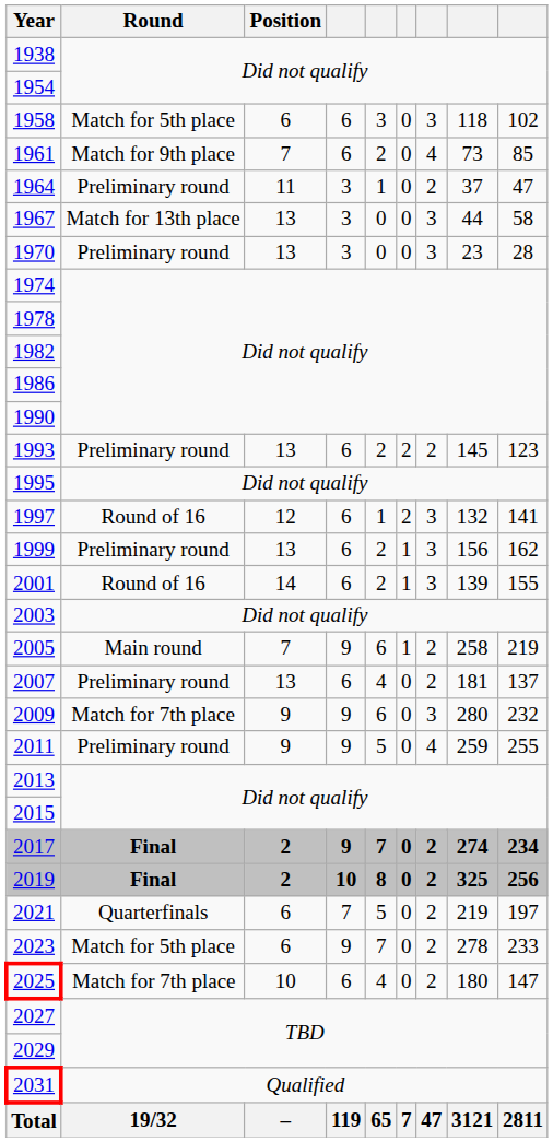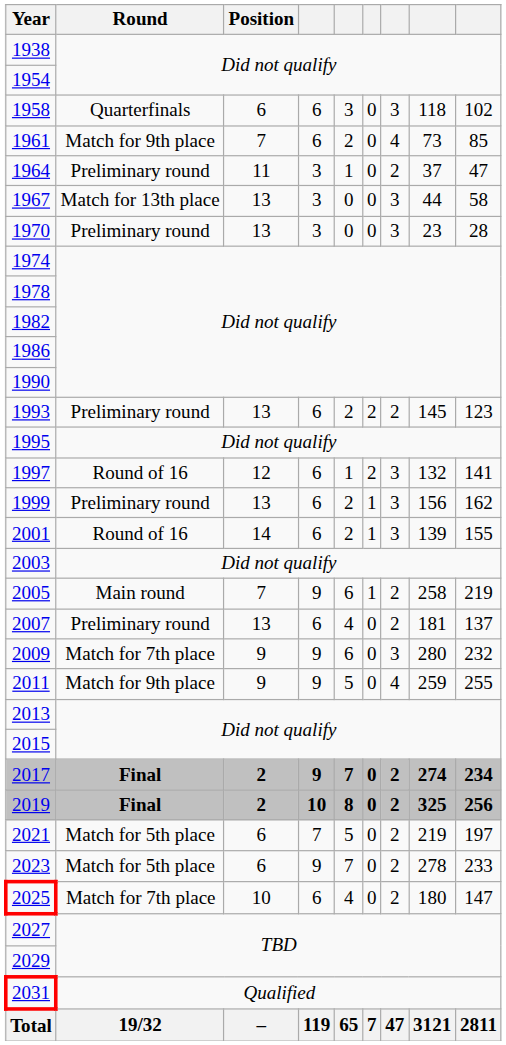 <table class="wikitable sortable mw-datatable sticky-header sort-under" style="text-align: center;">
 <tr>
 <th>Year</th>
 <th>Round</th>
 <th>Position</th>
 <th></th>
 <th></th>
 <th></th>
 <th></th>
 <th></th>
 <th></th>
 </tr>
 <tr>
 <td> <a href='#'>1938</a></td>
 <td colspan="8" rowspan="2"><em>Did not qualify</em></td>
 </tr>
 <tr>
 <td> <a href='#'>1954</a></td>
 </tr>
 <tr>
 <td> <a href='#'>1958</a></td>
-<td>Match for 5th place</td>
+<td>Quarterfinals</td>
 <td>6</td>
 <td>6</td>
 <td>3</td>
 <td>0</td>
 <td>3</td>
 <td>118</td>
 <td>102</td>
 </tr>
 <tr>
 <td> <a href='#'>1961</a></td>
 <td>Match for 9th place</td>
 <td>7</td>
 <td>6</td>
 <td>2</td>
 <td>0</td>
 <td>4</td>
 <td>73</td>
 <td>85</td>
 </tr>
 <tr>
 <td> <a href='#'>1964</a></td>
 <td>Preliminary round</td>
 <td>11</td>
 <td>3</td>
 <td>1</td>
 <td>0</td>
 <td>2</td>
 <td>37</td>
 <td>47</td>
 </tr>
 <tr>
 <td> <a href='#'>1967</a></td>
 <td>Match for 13th place</td>
 <td>13</td>
 <td>3</td>
 <td>0</td>
 <td>0</td>
 <td>3</td>
 <td>44</td>
 <td>58</td>
 </tr>
 <tr>
 <td> <a href='#'>1970</a></td>
 <td>Preliminary round</td>
 <td>13</td>
 <td>3</td>
 <td>0</td>
 <td>0</td>
 <td>3</td>
 <td>23</td>
 <td>28</td>
 </tr>
 <tr>
 <td> <a href='#'>1974</a></td>
 <td colspan="8" rowspan="5"><em>Did not qualify</em></td>
 </tr>
 <tr>
 <td> <a href='#'>1978</a></td>
 </tr>
 <tr>
 <td> <a href='#'>1982</a></td>
 </tr>
 <tr>
 <td> <a href='#'>1986</a></td>
 </tr>
 <tr>
 <td> <a href='#'>1990</a></td>
 </tr>
 <tr>
 <td> <a href='#'>1993</a></td>
 <td>Preliminary round</td>
 <td>13</td>
 <td>6</td>
 <td>2</td>
 <td>2</td>
 <td>2</td>
 <td>145</td>
 <td>123</td>
 </tr>
 <tr>
 <td> <a href='#'>1995</a></td>
 <td colspan="8"><em>Did not qualify</em></td>
 </tr>
 <tr>
 <td> <a href='#'>1997</a></td>
 <td>Round of 16</td>
 <td>12</td>
 <td>6</td>
 <td>1</td>
 <td>2</td>
 <td>3</td>
 <td>132</td>
 <td>141</td>
 </tr>
 <tr>
 <td> <a href='#'>1999</a></td>
 <td>Preliminary round</td>
 <td>13</td>
 <td>6</td>
 <td>2</td>
 <td>1</td>
 <td>3</td>
 <td>156</td>
 <td>162</td>
 </tr>
 <tr>
 <td> <a href='#'>2001</a></td>
 <td>Round of 16</td>
 <td>14</td>
 <td>6</td>
 <td>2</td>
 <td>1</td>
 <td>3</td>
 <td>139</td>
 <td>155</td>
 </tr>
 <tr>
 <td> <a href='#'>2003</a></td>
 <td colspan="8"><em>Did not qualify</em></td>
 </tr>
 <tr>
 <td> <a href='#'>2005</a></td>
 <td>Main round</td>
 <td>7</td>
 <td>9</td>
 <td>6</td>
 <td>1</td>
 <td>2</td>
 <td>258</td>
 <td>219</td>
 </tr>
 <tr>
 <td> <a href='#'>2007</a></td>
 <td>Preliminary round</td>
 <td>13</td>
 <td>6</td>
 <td>4</td>
 <td>0</td>
 <td>2</td>
 <td>181</td>
 <td>137</td>
 </tr>
 <tr>
 <td> <a href='#'>2009</a></td>
 <td>Match for 7th place</td>
 <td>9</td>
 <td>9</td>
 <td>6</td>
 <td>0</td>
 <td>3</td>
 <td>280</td>
 <td>232</td>
 </tr>
 <tr>
 <td> <a href='#'>2011</a></td>
-<td>Preliminary round</td>
+<td>Match for 9th place</td>
 <td>9</td>
 <td>9</td>
 <td>5</td>
 <td>0</td>
 <td>4</td>
 <td>259</td>
 <td>255</td>
 </tr>
 <tr>
 <td> <a href='#'>2013</a></td>
 <td colspan="8" rowspan="2"><em>Did not qualify</em></td>
 </tr>
 <tr>
 <td> <a href='#'>2015</a></td>
 </tr>
 <tr style="background:silver;">
 <td> <a href='#'>2017</a></td>
 <td><strong>Final</strong></td>
 <td><strong>2</strong></td>
 <td><strong>9</strong></td>
 <td><strong>7</strong></td>
 <td><strong>0</strong></td>
 <td><strong>2</strong></td>
 <td><strong>274</strong></td>
 <td><strong>234</strong></td>
 </tr>
 <tr style="background:silver;">
 <td> <a href='#'>2019</a></td>
 <td><strong>Final</strong></td>
 <td><strong>2</strong></td>
 <td><strong>10</strong></td>
 <td><strong>8</strong></td>
 <td><strong>0</strong></td>
 <td><strong>2</strong></td>
 <td><strong>325</strong></td>
 <td><strong>256</strong></td>
 </tr>
 <tr>
 <td> <a href='#'>2021</a></td>
-<td>Quarterfinals</td>
+<td>Match for 5th place</td>
 <td>6</td>
 <td>7</td>
 <td>5</td>
 <td>0</td>
 <td>2</td>
 <td>219</td>
 <td>197</td>
 </tr>
 <tr>
 <td> <a href='#'>2023</a></td>
 <td>Match for 5th place</td>
 <td>6</td>
 <td>9</td>
 <td>7</td>
 <td>0</td>
 <td>2</td>
 <td>278</td>
 <td>233</td>
 </tr>
 <tr>
 <td style="border: 3px solid red"> <a href='#'>2025</a></td>
 <td>Match for 7th place</td>
 <td>10</td>
 <td>6</td>
 <td>4</td>
 <td>0</td>
 <td>2</td>
 <td>180</td>
 <td>147</td>
 </tr>
 <tr>
 <td> <a href='#'>2027</a></td>
 <td colspan=8 rowspan=2><em>TBD</em></td>
 </tr>
 <tr>
 <td> <a href='#'>2029</a></td>
 </tr>
 <tr>
 <td style="border: 3px solid red"> <a href='#'>2031</a></td>
 <td colspan=8><em>Qualified</em></td>
 </tr>
 <tr>
 <th>Total</th>
 <th>19/32</th>
 <th>–</th>
 <th>119</th>
 <th>65</th>
 <th>7</th>
 <th>47</th>
 <th>3121</th>
 <th>2811</th>
 </tr>
 </table>
